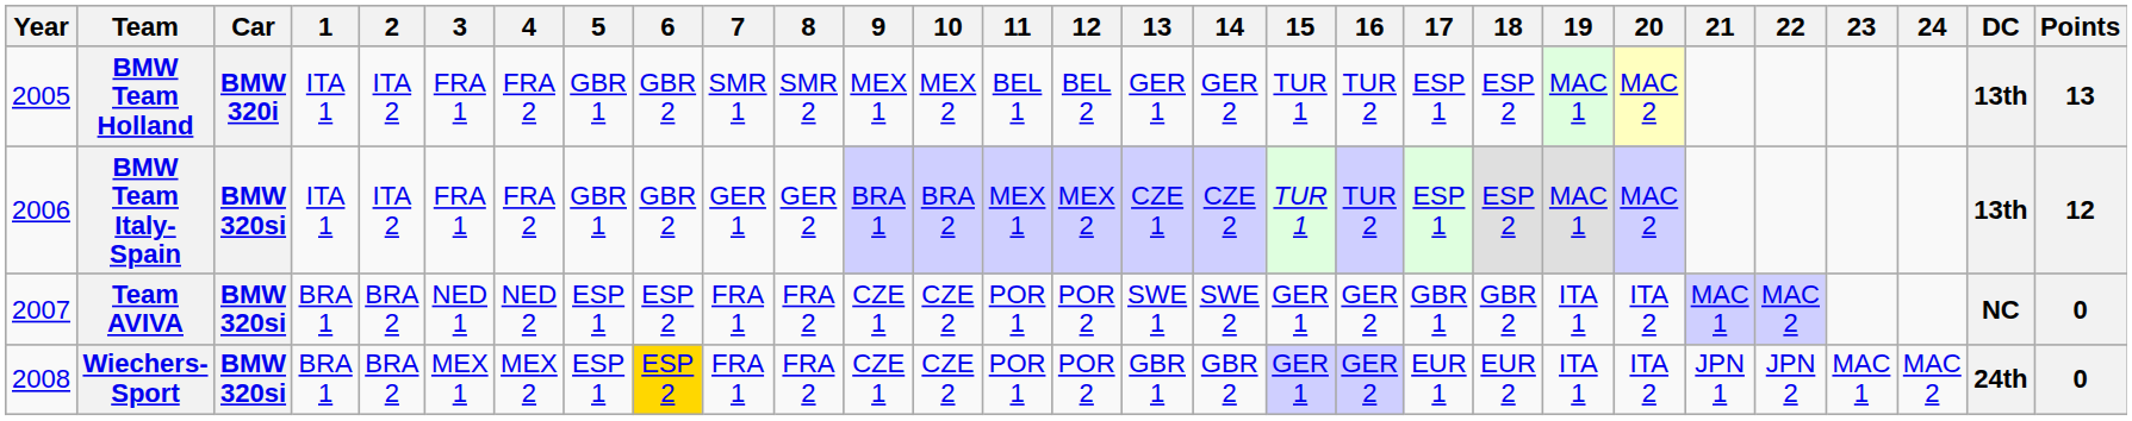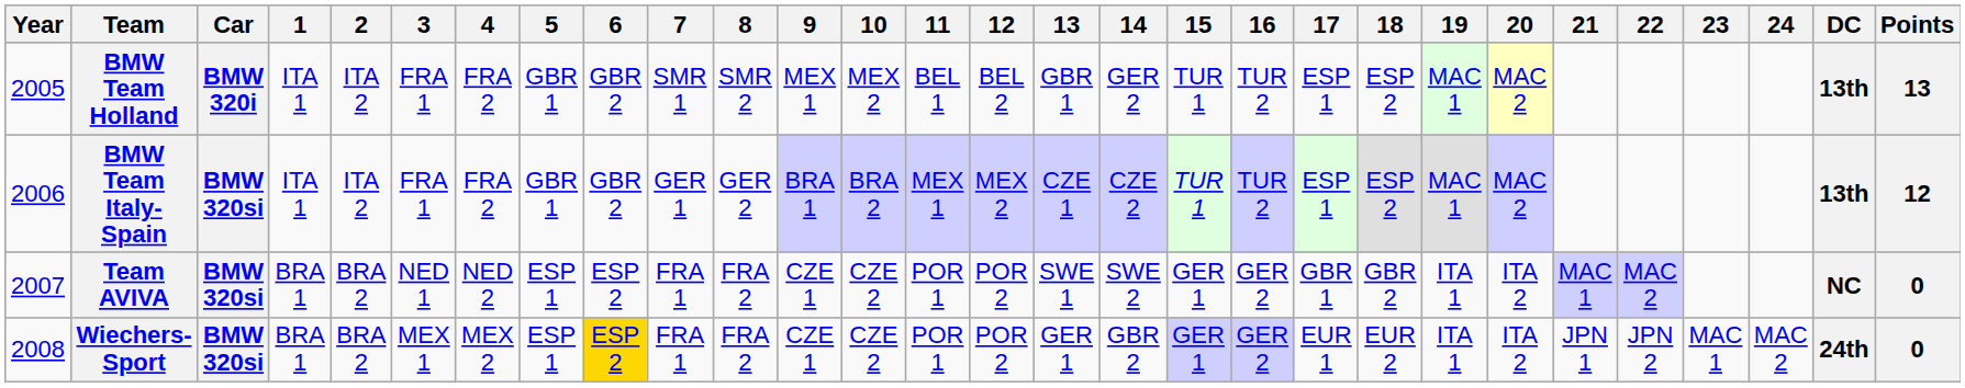 <table class="wikitable" style="text-align:center; font-size:85%">
 <tr>
 <th>Year</th>
 <th>Team</th>
 <th>Car</th>
 <th>1</th>
 <th>2</th>
 <th>3</th>
 <th>4</th>
 <th>5</th>
 <th>6</th>
 <th>7</th>
 <th>8</th>
 <th>9</th>
 <th>10</th>
 <th>11</th>
 <th>12</th>
 <th>13</th>
 <th>14</th>
 <th>15</th>
 <th>16</th>
 <th>17</th>
 <th>18</th>
 <th>19</th>
 <th>20</th>
 <th>21</th>
 <th>22</th>
 <th>23</th>
 <th>24</th>
 <th>DC</th>
 <th>Points</th>
 </tr>
 <tr>
 <td><a href='#'>2005</a></td>
 <th><a href='#'>BMW Team Holland</a></th>
 <th><a href='#'>BMW 320i</a></th>
 <td><a href='#'>ITA<br>1</a></td>
 <td><a href='#'>ITA<br>2</a></td>
 <td><a href='#'>FRA<br>1</a></td>
 <td><a href='#'>FRA<br>2</a></td>
 <td><a href='#'>GBR<br>1</a></td>
 <td><a href='#'>GBR<br>2</a></td>
 <td><a href='#'>SMR<br>1</a></td>
 <td><a href='#'>SMR<br>2</a></td>
 <td><a href='#'>MEX<br>1</a></td>
 <td><a href='#'>MEX<br>2</a></td>
 <td><a href='#'>BEL<br>1</a></td>
 <td><a href='#'>BEL<br>2</a></td>
-<td><a href='#'>GER<br>1</a></td>
+<td><a href='#'>GBR<br>1</a></td>
 <td><a href='#'>GER<br>2</a></td>
 <td><a href='#'>TUR<br>1</a></td>
 <td><a href='#'>TUR<br>2</a></td>
 <td><a href='#'>ESP<br>1</a></td>
 <td><a href='#'>ESP<br>2</a></td>
 <td style="background:#dfffdf;"><a href='#'>MAC<br>1</a><br></td>
 <td style="background:#ffffbf;"><a href='#'>MAC<br>2</a><br></td>
 <td></td>
 <td></td>
 <td></td>
 <td></td>
 <th>13th</th>
 <th>13</th>
 </tr>
 <tr>
 <td><a href='#'>2006</a></td>
 <th><a href='#'>BMW Team Italy-Spain</a></th>
 <th><a href='#'>BMW 320si</a></th>
 <td><a href='#'>ITA<br>1</a></td>
 <td><a href='#'>ITA<br>2</a></td>
 <td><a href='#'>FRA<br>1</a></td>
 <td><a href='#'>FRA<br>2</a></td>
 <td><a href='#'>GBR<br>1</a></td>
 <td><a href='#'>GBR<br>2</a></td>
 <td><a href='#'>GER<br>1</a></td>
 <td><a href='#'>GER<br>2</a></td>
 <td style="background:#cfcfff;"><a href='#'>BRA<br>1</a><br></td>
 <td style="background:#cfcfff;"><a href='#'>BRA<br>2</a><br></td>
 <td style="background:#cfcfff;"><a href='#'>MEX<br>1</a><br></td>
 <td style="background:#cfcfff;"><a href='#'>MEX<br>2</a><br></td>
 <td style="background:#cfcfff;"><a href='#'>CZE<br>1</a><br></td>
 <td style="background:#cfcfff;"><a href='#'>CZE<br>2</a><br></td>
 <td style="background:#dfffdf;"><em><a href='#'>TUR<br>1</a></em><br></td>
 <td style="background:#cfcfff;"><a href='#'>TUR<br>2</a><br></td>
 <td style="background:#dfffdf;"><a href='#'>ESP<br>1</a><br></td>
 <td style="background:#dfdfdf;"><a href='#'>ESP<br>2</a><br></td>
 <td style="background:#dfdfdf;"><a href='#'>MAC<br>1</a><br></td>
 <td style="background:#cfcfff;"><a href='#'>MAC<br>2</a><br></td>
 <td></td>
 <td></td>
 <td></td>
 <td></td>
 <th>13th</th>
 <th>12</th>
 </tr>
 <tr>
 <td><a href='#'>2007</a></td>
 <th><a href='#'>Team AVIVA</a></th>
 <th><a href='#'>BMW 320si</a></th>
 <td><a href='#'>BRA<br>1</a></td>
 <td><a href='#'>BRA<br>2</a></td>
 <td><a href='#'>NED<br>1</a></td>
 <td><a href='#'>NED<br>2</a></td>
 <td><a href='#'>ESP<br>1</a></td>
 <td><a href='#'>ESP<br>2</a></td>
 <td><a href='#'>FRA<br>1</a></td>
 <td><a href='#'>FRA<br>2</a></td>
 <td><a href='#'>CZE<br>1</a></td>
 <td><a href='#'>CZE<br>2</a></td>
 <td><a href='#'>POR<br>1</a></td>
 <td><a href='#'>POR<br>2</a></td>
 <td><a href='#'>SWE<br>1</a></td>
 <td><a href='#'>SWE<br>2</a></td>
 <td><a href='#'>GER<br>1</a></td>
 <td><a href='#'>GER<br>2</a></td>
 <td><a href='#'>GBR<br>1</a></td>
 <td><a href='#'>GBR<br>2</a></td>
 <td><a href='#'>ITA<br>1</a></td>
 <td><a href='#'>ITA<br>2</a></td>
 <td style="background:#cfcfff;"><a href='#'>MAC<br>1</a><br></td>
 <td style="background:#cfcfff;"><a href='#'>MAC<br>2</a><br></td>
 <td></td>
 <td></td>
 <th>NC</th>
 <th>0</th>
 </tr>
 <tr>
 <td><a href='#'>2008</a></td>
 <th><a href='#'>Wiechers-Sport</a></th>
 <th><a href='#'>BMW 320si</a></th>
 <td><a href='#'>BRA<br>1</a></td>
 <td><a href='#'>BRA<br>2</a></td>
 <td><a href='#'>MEX<br>1</a></td>
 <td><a href='#'>MEX<br>2</a></td>
 <td><a href='#'>ESP<br>1</a></td>
 <td style="background: gold;"><a href='#'>ESP<br>2</a></td>
 <td><a href='#'>FRA<br>1</a></td>
 <td><a href='#'>FRA<br>2</a></td>
 <td><a href='#'>CZE<br>1</a></td>
 <td><a href='#'>CZE<br>2</a></td>
 <td><a href='#'>POR<br>1</a></td>
 <td><a href='#'>POR<br>2</a></td>
-<td><a href='#'>GBR<br>1</a></td>
+<td><a href='#'>GER<br>1</a></td>
 <td><a href='#'>GBR<br>2</a></td>
 <td style="background:#cfcfff;"><a href='#'>GER<br>1</a><br></td>
 <td style="background:#cfcfff;"><a href='#'>GER<br>2</a><br></td>
 <td><a href='#'>EUR<br>1</a></td>
 <td><a href='#'>EUR<br>2</a></td>
 <td><a href='#'>ITA<br>1</a></td>
 <td><a href='#'>ITA<br>2</a></td>
 <td><a href='#'>JPN<br>1</a></td>
 <td><a href='#'>JPN<br>2</a></td>
 <td><a href='#'>MAC<br>1</a></td>
 <td><a href='#'>MAC<br>2</a></td>
 <th>24th</th>
 <th>0</th>
 </tr>
 </table>
